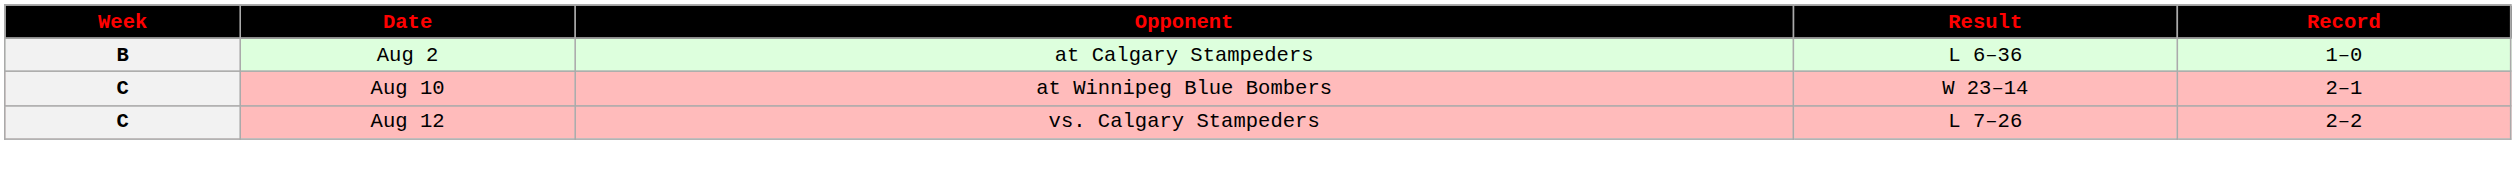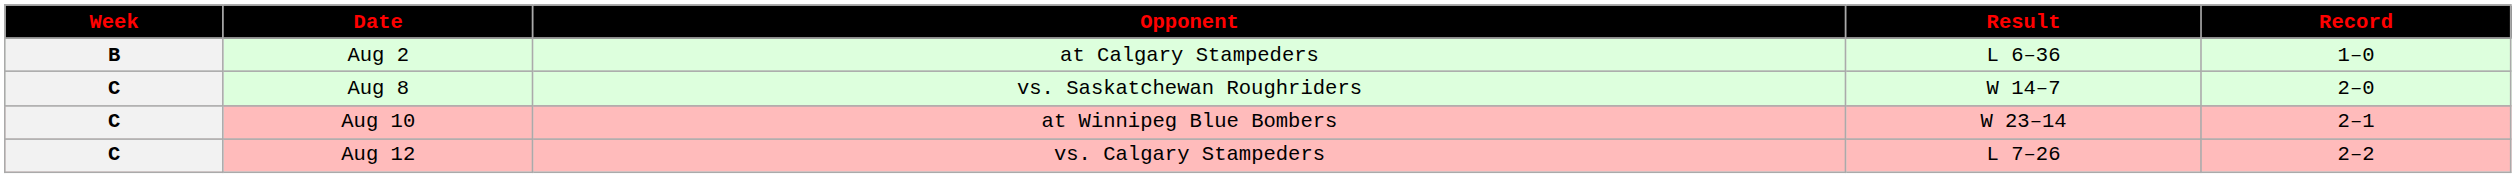 <table class="wikitable" width="80%">
 <tr align="center"  style="background:black;color:red;">
 <td><strong>Week</strong></td>
 <td><strong>Date</strong></td>
 <td><strong>Opponent</strong></td>
 <td><strong>Result</strong></td>
 <td><strong>Record</strong></td>
 </tr>
 <tr align="center" bgcolor="#ddffdd">
 <th>B</th>
 <td>Aug 2</td>
 <td>at Calgary Stampeders</td>
 <td>L 6–36</td>
 <td>1–0</td>
+</tr>
+<tr align="center" bgcolor="#ddffdd">
+<th>C</th>
+<td>Aug 8</td>
+<td>vs. Saskatchewan Roughriders</td>
+<td>W 14–7</td>
+<td>2–0</td>
 </tr>
 <tr align="center" bgcolor="#ffbbbb">
 <th>C</th>
 <td>Aug 10</td>
 <td>at Winnipeg Blue Bombers</td>
 <td>W 23–14</td>
 <td>2–1</td>
 </tr>
 <tr align="center" bgcolor="#ffbbbb">
 <th>C</th>
 <td>Aug 12</td>
 <td>vs. Calgary Stampeders</td>
 <td>L 7–26</td>
 <td>2–2</td>
 </tr>
 </table>
